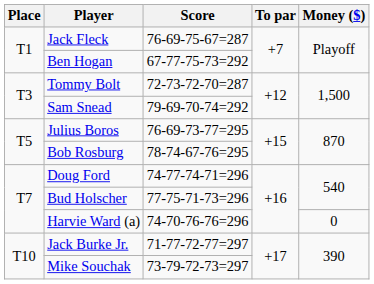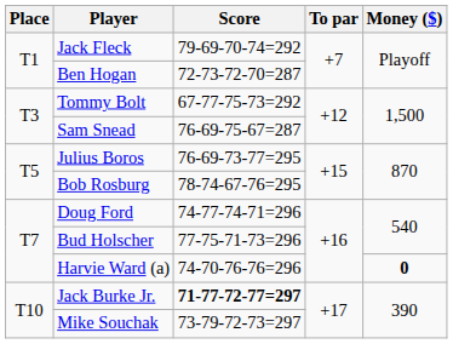 <table class="wikitable">
 <tr>
 <th>Place</th>
 <th>Player</th>
 <th>Score</th>
 <th>To par</th>
 <th>Money (<a href='#'>$</a>)</th>
 </tr>
 <tr>
 <td align=center rowspan=2>T1</td>
 <td> <a href='#'>Jack Fleck</a></td>
-<td>76-69-75-67=287</td>
+<td>79-69-70-74=292</td>
 <td rowspan=2 align=center>+7</td>
 <td rowspan=2 align=center>Playoff</td>
 </tr>
 <tr>
 <td> <a href='#'>Ben Hogan</a></td>
-<td>67-77-75-73=292</td>
+<td>72-73-72-70=287</td>
 </tr>
 <tr>
 <td rowspan=2 align=center>T3</td>
 <td> <a href='#'>Tommy Bolt</a></td>
-<td>72-73-72-70=287</td>
+<td>67-77-75-73=292</td>
 <td rowspan=2 align=center>+12</td>
 <td rowspan=2 align=center>1,500</td>
 </tr>
 <tr>
 <td> <a href='#'>Sam Snead</a></td>
-<td>79-69-70-74=292</td>
+<td>76-69-75-67=287</td>
 </tr>
 <tr>
 <td rowspan=2 align=center>T5</td>
 <td> <a href='#'>Julius Boros</a></td>
 <td>76-69-73-77=295</td>
 <td rowspan=2 align=center>+15</td>
 <td rowspan=2 align=center>870</td>
 </tr>
 <tr>
 <td> <a href='#'>Bob Rosburg</a></td>
 <td>78-74-67-76=295</td>
 </tr>
 <tr>
 <td rowspan=3 align=center>T7</td>
 <td> <a href='#'>Doug Ford</a></td>
 <td>74-77-74-71=296</td>
 <td rowspan=3 align=center>+16</td>
 <td rowspan=2 align=center>540</td>
 </tr>
 <tr>
 <td> <a href='#'>Bud Holscher</a></td>
 <td>77-75-71-73=296</td>
 </tr>
 <tr>
 <td> <a href='#'>Harvie Ward</a> (a)</td>
 <td>74-70-76-76=296</td>
-<td align=center>0</td>
+<td align=center><strong>0</strong></td>
 </tr>
 <tr>
 <td rowspan=2 align=center>T10</td>
 <td> <a href='#'>Jack Burke Jr.</a></td>
-<td>71-77-72-77=297</td>
+<td><strong>71-77-72-77=297</strong></td>
 <td rowspan=2 align=center>+17</td>
 <td rowspan=2 align=center>390</td>
 </tr>
 <tr>
 <td> <a href='#'>Mike Souchak</a></td>
 <td>73-79-72-73=297</td>
 </tr>
 </table>
